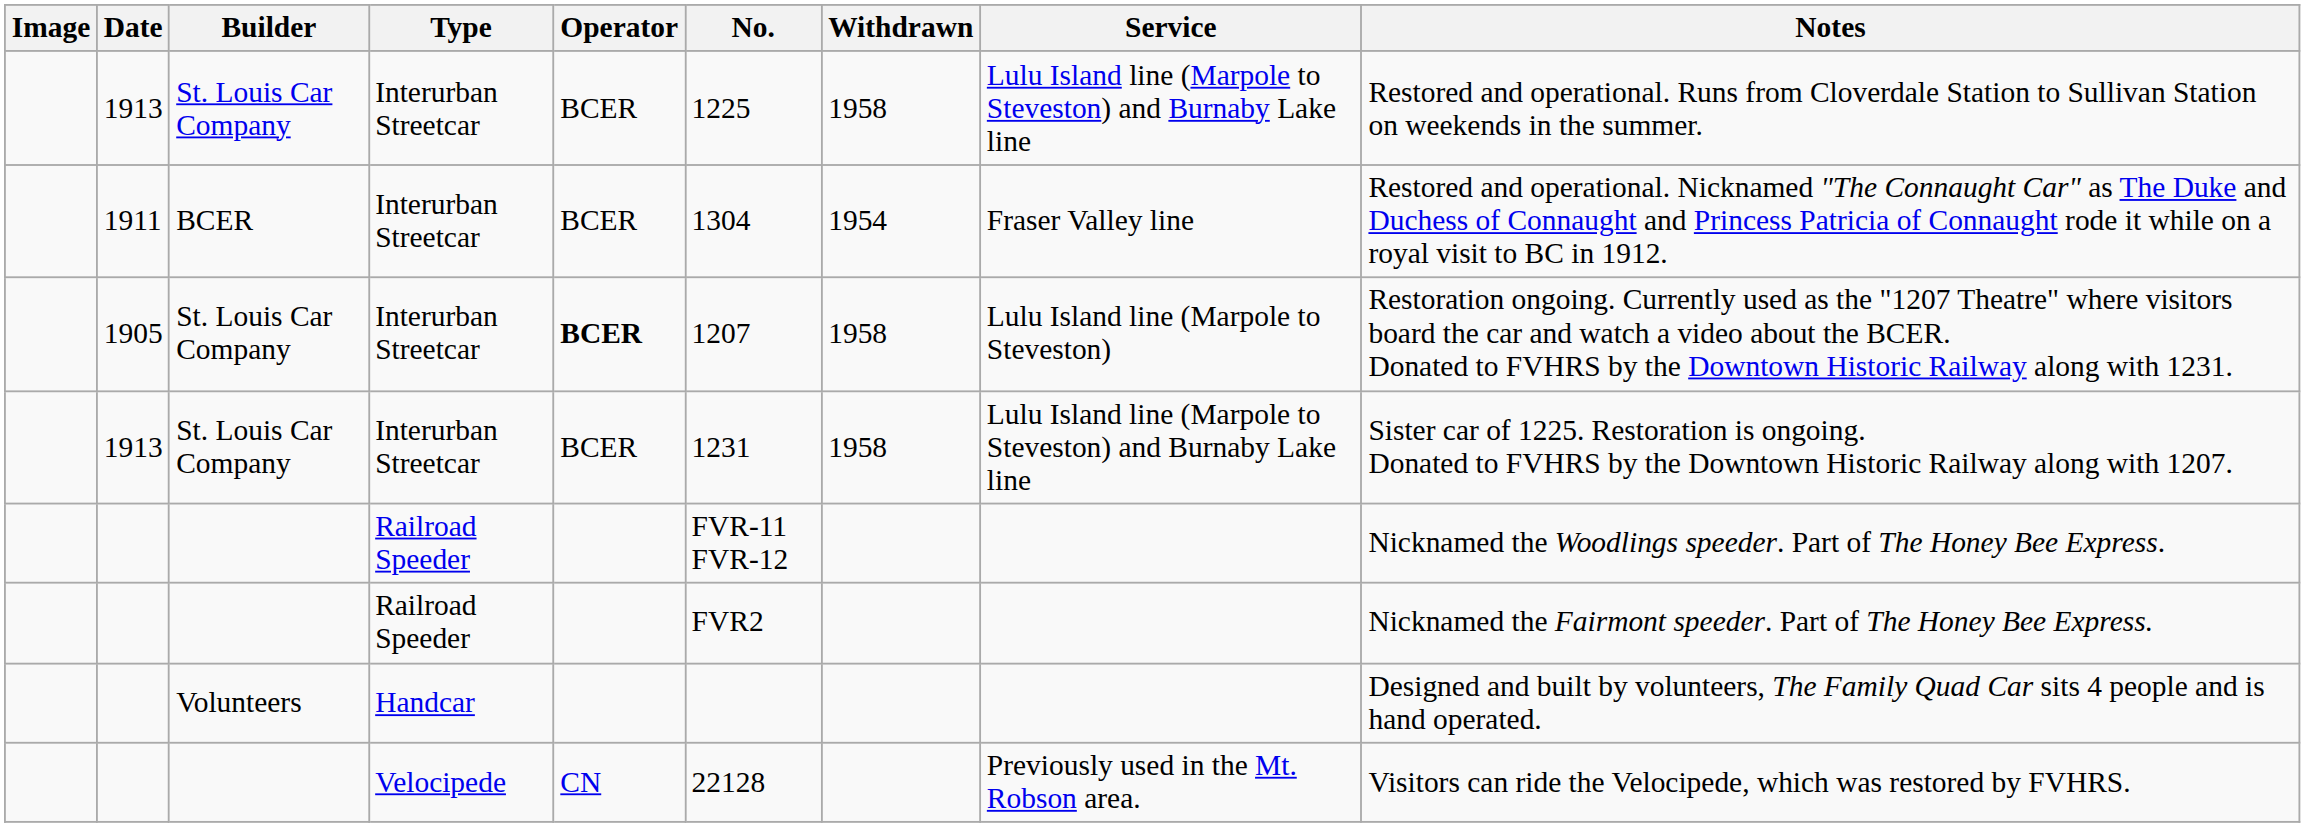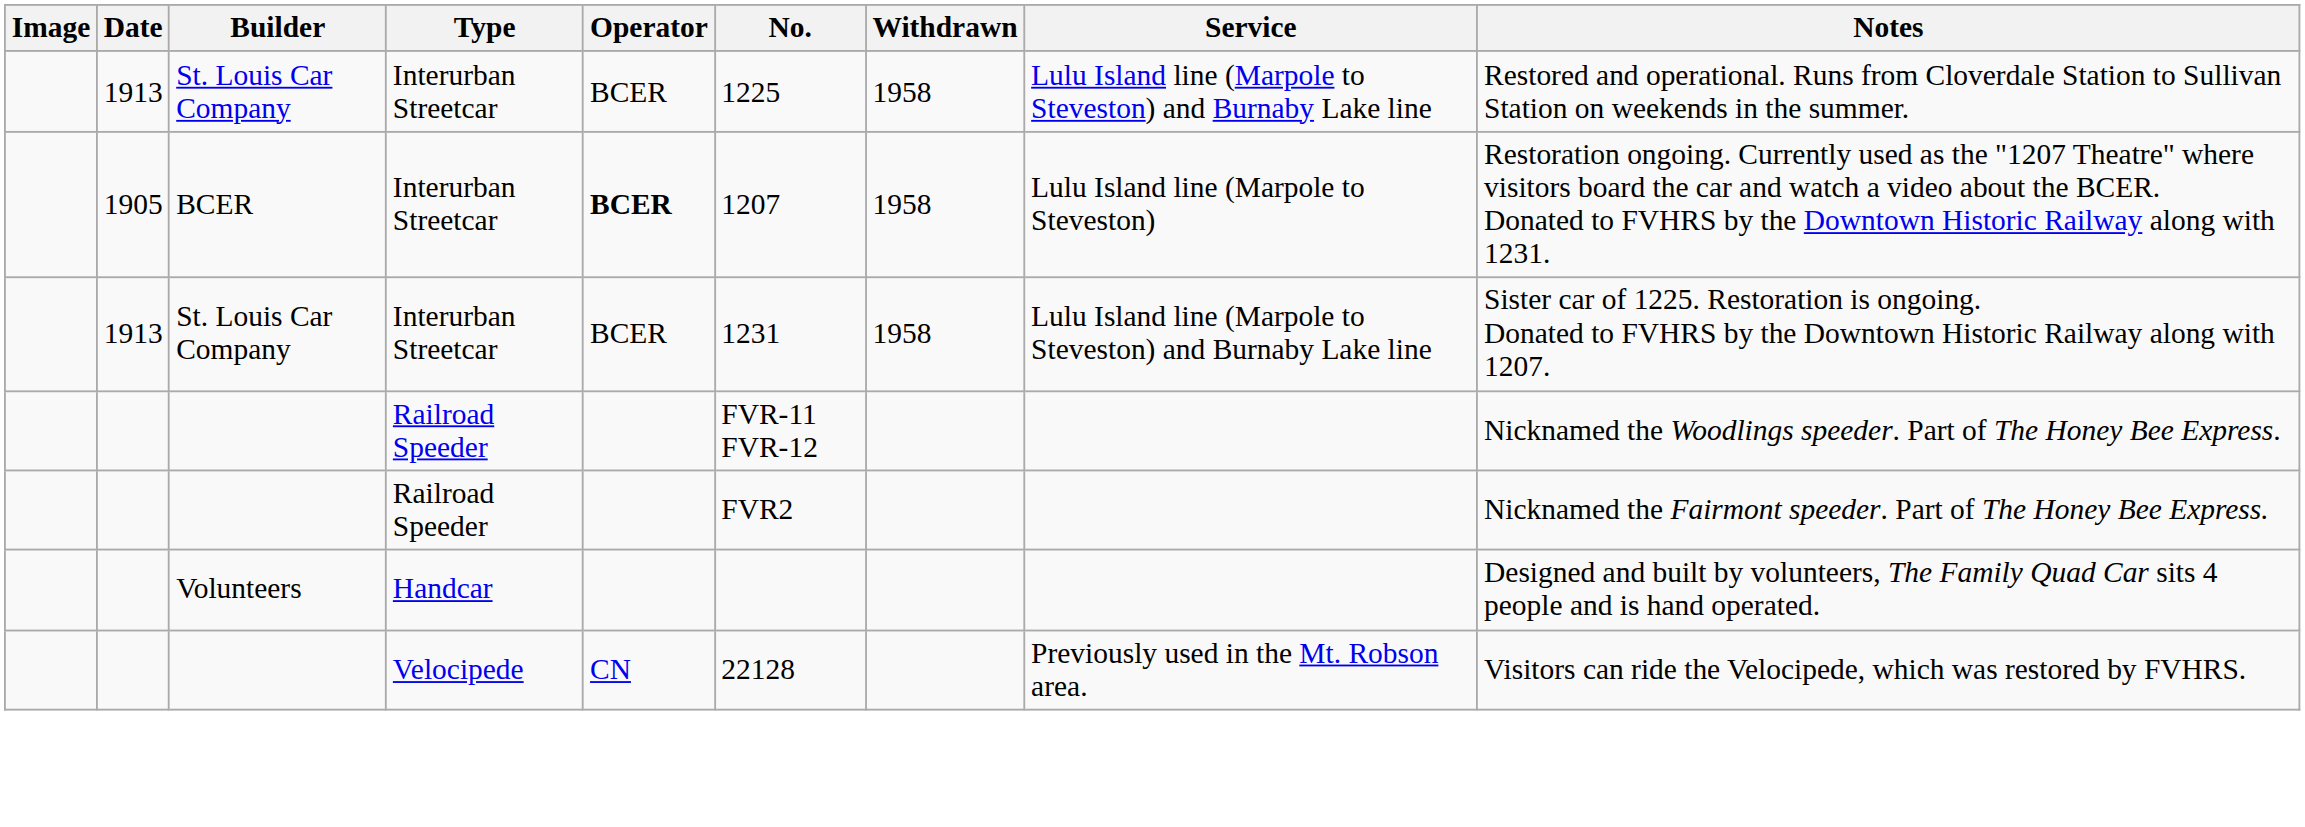 <table class="wikitable">
 <tr>
 <th>Image</th>
 <th>Date</th>
 <th>Builder</th>
 <th>Type</th>
 <th>Operator</th>
 <th>No.</th>
 <th>Withdrawn</th>
 <th>Service</th>
 <th>Notes</th>
 </tr>
 <tr>
 <td></td>
 <td>1913</td>
 <td><a href='#'>St. Louis Car Company</a></td>
 <td>Interurban Streetcar</td>
 <td>BCER</td>
 <td>1225</td>
 <td>1958</td>
 <td><a href='#'>Lulu Island</a> line (<a href='#'>Marpole</a> to <a href='#'>Steveston</a>) and <a href='#'>Burnaby</a> Lake line</td>
 <td>Restored and operational. Runs from Cloverdale Station to Sullivan Station on weekends in the summer.</td>
 </tr>
 <tr>
 <td></td>
-<td>1911</td>
+<td>1905</td>
 <td>BCER</td>
-<td>Interurban Streetcar</td>
-<td>BCER</td>
-<td>1304</td>
-<td>1954</td>
-<td>Fraser Valley line</td>
-<td>Restored and operational. Nicknamed <em>"The Connaught Car"</em> as <a href='#'>The Duke</a> and <a href='#'>Duchess of Connaught</a> and <a href='#'>Princess Patricia of Connaught</a> rode it while on a royal visit to BC in 1912.</td>
-</tr>
-<tr>
-<td></td>
-<td>1905</td>
-<td>St. Louis Car Company</td>
 <td>Interurban Streetcar</td>
 <td><strong>BCER</strong></td>
 <td>1207</td>
 <td>1958</td>
 <td>Lulu Island line (Marpole to Steveston)</td>
 <td>Restoration ongoing. Currently used as the "1207 Theatre" where visitors board the car and watch a video about the BCER.<br>Donated to FVHRS by the <a href='#'>Downtown Historic Railway</a> along with 1231.</td>
 </tr>
 <tr>
 <td></td>
 <td>1913</td>
 <td>St. Louis Car Company</td>
 <td>Interurban Streetcar</td>
 <td>BCER</td>
 <td>1231</td>
 <td>1958</td>
 <td>Lulu Island line (Marpole to Steveston) and Burnaby Lake line</td>
 <td>Sister car of 1225. Restoration  is ongoing.<br>Donated to FVHRS by the Downtown Historic Railway along with 1207.</td>
 </tr>
 <tr>
 <td></td>
 <td></td>
 <td></td>
 <td><a href='#'>Railroad Speeder</a></td>
 <td></td>
 <td>FVR-11  FVR-12</td>
 <td></td>
 <td></td>
 <td>Nicknamed the <em>Woodlings speeder</em>. Part of <em>The Honey Bee Express</em>.</td>
 </tr>
 <tr>
 <td></td>
 <td></td>
 <td></td>
 <td>Railroad Speeder</td>
 <td></td>
 <td>FVR2</td>
 <td></td>
 <td></td>
 <td>Nicknamed the <em>Fairmont speeder</em>. Part of <em>The Honey Bee Express.</em></td>
 </tr>
 <tr>
 <td></td>
 <td></td>
 <td>Volunteers</td>
 <td><a href='#'>Handcar</a></td>
 <td></td>
 <td></td>
 <td></td>
 <td></td>
 <td>Designed and built by volunteers, <em>The Family Quad Car</em> sits 4 people and is hand operated.</td>
 </tr>
 <tr>
 <td></td>
 <td></td>
 <td></td>
 <td><a href='#'>Velocipede</a></td>
 <td><a href='#'>CN</a></td>
 <td>22128</td>
 <td></td>
 <td>Previously used in the <a href='#'>Mt. Robson</a> area.</td>
 <td>Visitors can ride the Velocipede, which was restored by FVHRS.</td>
 </tr>
 </table>
